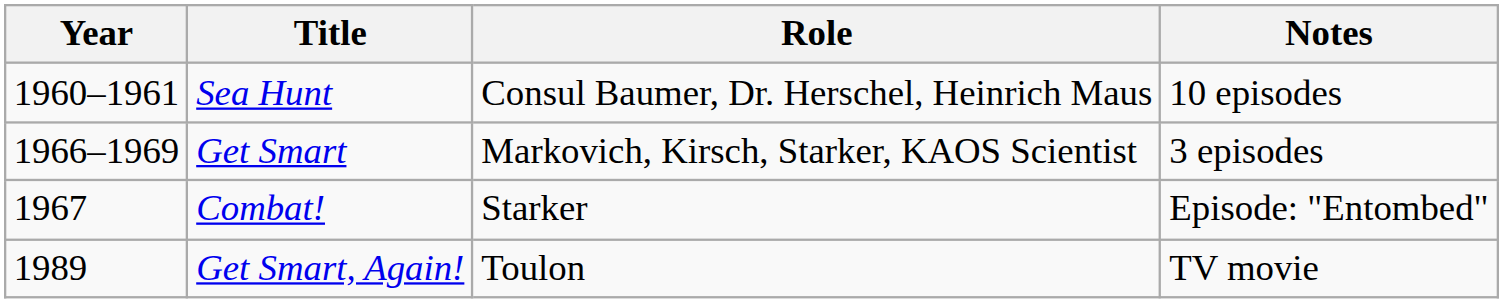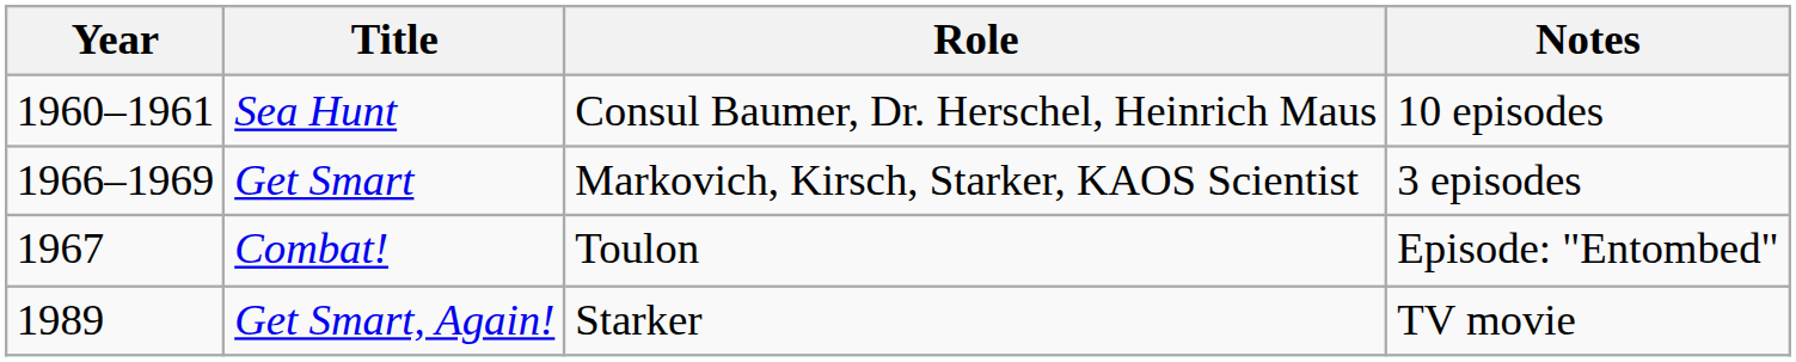 <table class="wikitable">
 <tr>
 <th>Year</th>
 <th>Title</th>
 <th>Role</th>
 <th>Notes</th>
 </tr>
 <tr>
 <td>1960–1961</td>
 <td><em><a href='#'>Sea Hunt</a></em></td>
 <td>Consul Baumer, Dr. Herschel, Heinrich Maus</td>
 <td>10 episodes</td>
 </tr>
 <tr>
 <td>1966–1969</td>
 <td><em><a href='#'>Get Smart</a></em></td>
 <td>Markovich, Kirsch, Starker, KAOS Scientist</td>
 <td>3 episodes</td>
 </tr>
 <tr>
 <td>1967</td>
 <td><em><a href='#'>Combat!</a></em></td>
-<td>Starker</td>
+<td>Toulon</td>
 <td>Episode: "Entombed"</td>
 </tr>
 <tr>
 <td>1989</td>
 <td><em><a href='#'>Get Smart, Again!</a></em></td>
-<td>Toulon</td>
+<td>Starker</td>
 <td>TV movie</td>
 </tr>
 </table>
